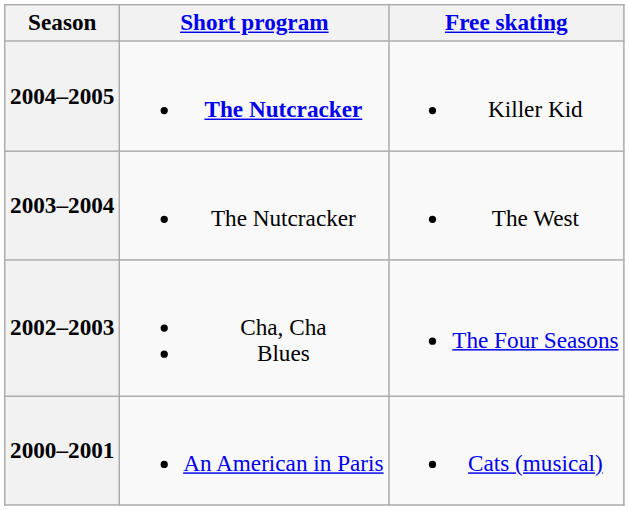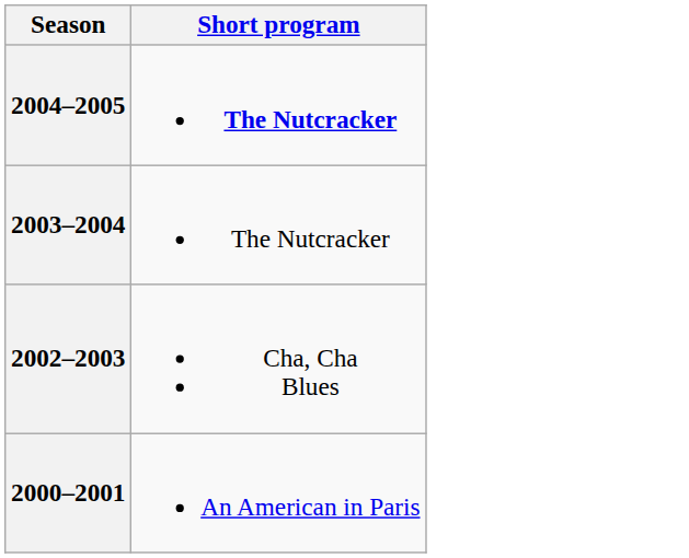 <table class=wikitable style=text-align:center>
 <tr>
 <th>Season</th>
 <th><a href='#'>Short program</a></th>
-<th><a href='#'>Free skating</a></th>
 </tr>
 <tr>
 <th>2004–2005 <br> </th>
 <td><strong><br><ul><li><a href='#'>The Nutcracker</a> <br></li></ul></strong></td>
-<td><br><ul><li>Killer Kid <br></li></ul></td>
 </tr>
 <tr>
 <th>2003–2004 <br> </th>
 <td><br><ul><li>The Nutcracker <br></li></ul></td>
-<td><br><ul><li>The West <br></li></ul></td>
 </tr>
 <tr>
 <th>2002–2003 <br> </th>
 <td><br><ul><li>Cha, Cha</li><li>Blues</li></ul></td>
-<td><br><ul><li><a href='#'>The Four Seasons</a> <br></li></ul></td>
 </tr>
 <tr>
 <th>2000–2001 <br> </th>
 <td><br><ul><li><a href='#'>An American in Paris</a> <br></li></ul></td>
-<td><br><ul><li><a href='#'>Cats (musical)</a> <br></li></ul></td>
 </tr>
 </table>
